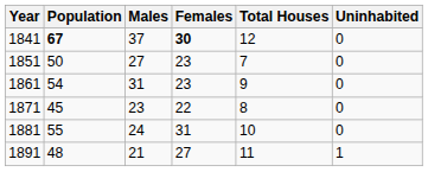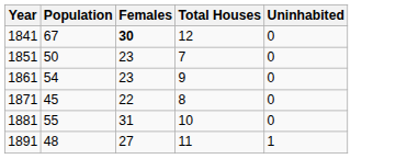 <table class="wikitable">
 <tr>
 <th>Year</th>
 <th>Population</th>
-<th>Males</th>
 <th>Females</th>
 <th>Total Houses</th>
 <th>Uninhabited</th>
 </tr>
 <tr>
 <td>1841</td>
-<td><strong>67</strong></td>
-<td>37</td>
+<td>67</td>
 <td><strong>30</strong></td>
 <td>12</td>
 <td>0</td>
 </tr>
 <tr>
 <td>1851</td>
 <td>50</td>
-<td>27</td>
 <td>23</td>
 <td>7</td>
 <td>0</td>
 </tr>
 <tr>
 <td>1861</td>
 <td>54</td>
-<td>31</td>
 <td>23</td>
 <td>9</td>
 <td>0</td>
 </tr>
 <tr>
 <td>1871</td>
 <td>45</td>
-<td>23</td>
 <td>22</td>
 <td>8</td>
 <td>0</td>
 </tr>
 <tr>
 <td>1881</td>
 <td>55</td>
-<td>24</td>
 <td>31</td>
 <td>10</td>
 <td>0</td>
 </tr>
 <tr>
 <td>1891</td>
 <td>48</td>
-<td>21</td>
 <td>27</td>
 <td>11</td>
 <td>1</td>
 </tr>
 </table>
